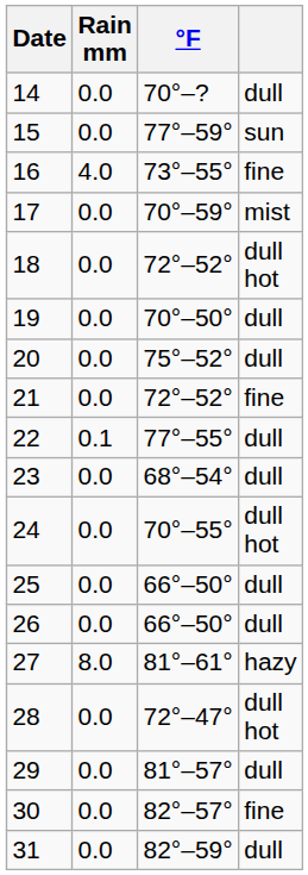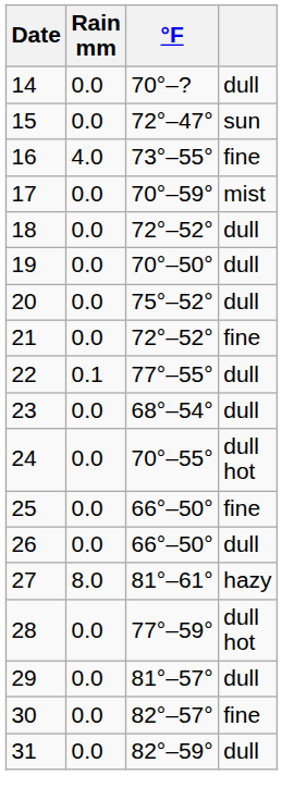 <table class="wikitable" align=right style="margin:0 0 1em 1em">
 <tr>
 <th>Date</th>
 <th>Rain<br>mm</th>
 <th><a href='#'>°F</a></th>
 <th></th>
 </tr>
 <tr>
 <td>14</td>
 <td>0.0</td>
 <td>70°–?</td>
 <td>dull</td>
 </tr>
 <tr>
 <td>15</td>
 <td>0.0</td>
-<td>77°–59°</td>
+<td>72°–47°</td>
 <td>sun</td>
 </tr>
 <tr>
 <td>16</td>
 <td>4.0</td>
 <td>73°–55°</td>
 <td>fine</td>
 </tr>
 <tr>
 <td>17</td>
 <td>0.0</td>
 <td>70°–59°</td>
 <td>mist</td>
 </tr>
 <tr>
 <td>18</td>
 <td>0.0</td>
 <td>72°–52°</td>
-<td>dull<br>hot</td>
+<td>dull</td>
 </tr>
 <tr>
 <td>19</td>
 <td>0.0</td>
 <td>70°–50°</td>
 <td>dull</td>
 </tr>
 <tr>
 <td>20</td>
 <td>0.0</td>
 <td>75°–52°</td>
 <td>dull</td>
 </tr>
 <tr>
 <td>21</td>
 <td>0.0</td>
 <td>72°–52°</td>
 <td>fine</td>
 </tr>
 <tr>
 <td>22</td>
 <td>0.1</td>
 <td>77°–55°</td>
 <td>dull</td>
 </tr>
 <tr>
 <td>23</td>
 <td>0.0</td>
 <td>68°–54°</td>
 <td>dull</td>
 </tr>
 <tr>
 <td>24</td>
 <td>0.0</td>
 <td>70°–55°</td>
 <td>dull<br>hot</td>
 </tr>
 <tr>
 <td>25</td>
 <td>0.0</td>
 <td>66°–50°</td>
-<td>dull</td>
+<td>fine</td>
 </tr>
 <tr>
 <td>26</td>
 <td>0.0</td>
 <td>66°–50°</td>
 <td>dull</td>
 </tr>
 <tr>
 <td>27</td>
 <td>8.0</td>
 <td>81°–61°</td>
 <td>hazy</td>
 </tr>
 <tr>
 <td>28</td>
 <td>0.0</td>
-<td>72°–47°</td>
+<td>77°–59°</td>
 <td>dull<br>hot</td>
 </tr>
 <tr>
 <td>29</td>
 <td>0.0</td>
 <td>81°–57°</td>
 <td>dull</td>
 </tr>
 <tr>
 <td>30</td>
 <td>0.0</td>
 <td>82°–57°</td>
 <td>fine</td>
 </tr>
 <tr>
 <td>31</td>
 <td>0.0</td>
 <td>82°–59°</td>
 <td>dull</td>
 </tr>
 </table>
